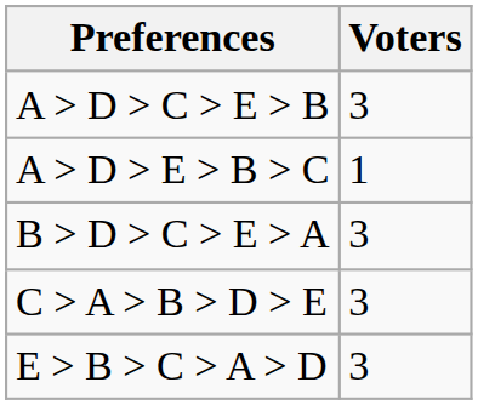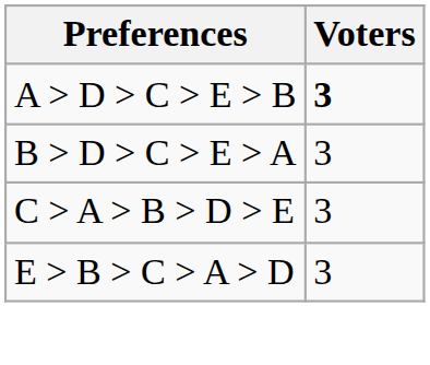 <table class="wikitable">
 <tr>
 <th>Preferences</th>
 <th>Voters</th>
 </tr>
 <tr>
 <td>A > D > C > E > B</td>
-<td>3</td>
-</tr>
-<tr>
-<td>A > D > E > B > C</td>
-<td>1</td>
+<td><strong>3</strong></td>
 </tr>
 <tr>
 <td>B > D > C > E > A</td>
 <td>3</td>
 </tr>
 <tr>
 <td>C > A > B > D > E</td>
 <td>3</td>
 </tr>
 <tr>
 <td>E > B > C > A > D</td>
 <td>3</td>
 </tr>
 </table>
